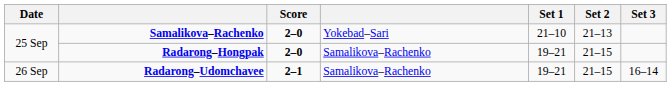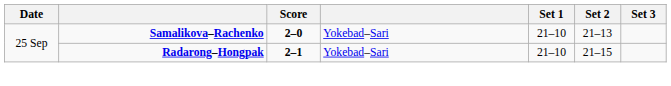 <table class="wikitable" style="text-align: center; font-size:90% ">
 <tr>
 <th width="60">Date</th>
 <th align="right" width="250"></th>
 <th width="60">Score</th>
 <th align="left" width="250"></th>
 <th width="50">Set 1</th>
 <th width="50">Set 2</th>
 <th width="50">Set 3</th>
 </tr>
 <tr>
 <td rowspan=2>25 Sep</td>
 <td align=right><strong><a href='#'>Samalikova</a>–<a href='#'>Rachenko</a> </strong></td>
 <td align=center><strong>2–0</strong></td>
 <td align=left> <a href='#'>Yokebad</a>–<a href='#'>Sari</a></td>
 <td>21–10</td>
 <td>21–13</td>
 <td></td>
 </tr>
 <tr>
 <td align=right><strong><a href='#'>Radarong</a>–<a href='#'>Hongpak</a> </strong></td>
-<td align=center><strong>2–0</strong></td>
-<td align=left> <a href='#'>Samalikova</a>–<a href='#'>Rachenko</a></td>
-<td>19–21</td>
+<td align=center><strong>2–1</strong></td>
+<td align=left> <a href='#'>Yokebad</a>–<a href='#'>Sari</a></td>
+<td>21–10</td>
 <td>21–15</td>
 <td></td>
 </tr>
-<tr>
-<td>26 Sep</td>
-<td align=right><strong><a href='#'>Radarong</a>–<a href='#'>Udomchavee</a> </strong></td>
-<td align=center><strong>2–1</strong></td>
-<td align=left> <a href='#'>Samalikova</a>–<a href='#'>Rachenko</a></td>
-<td>19–21</td>
-<td>21–15</td>
-<td>16–14</td>
-</tr>
 </table>
